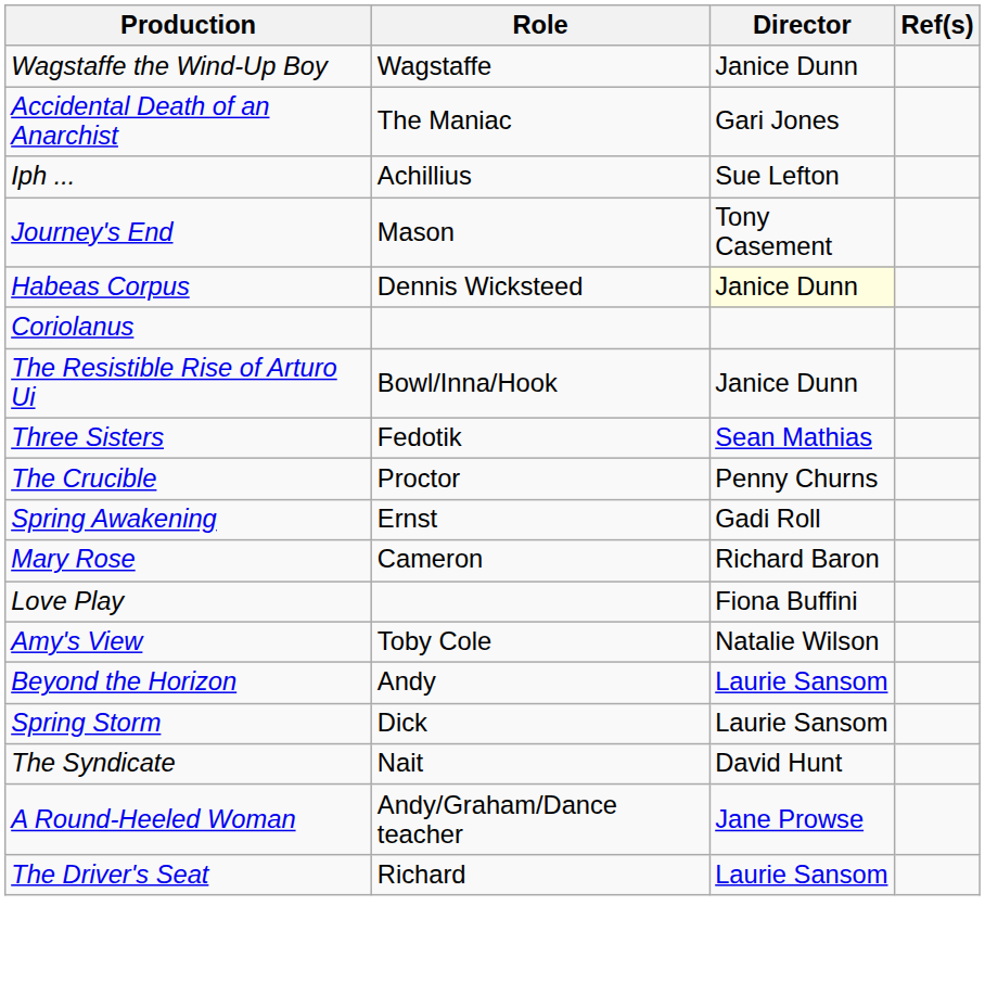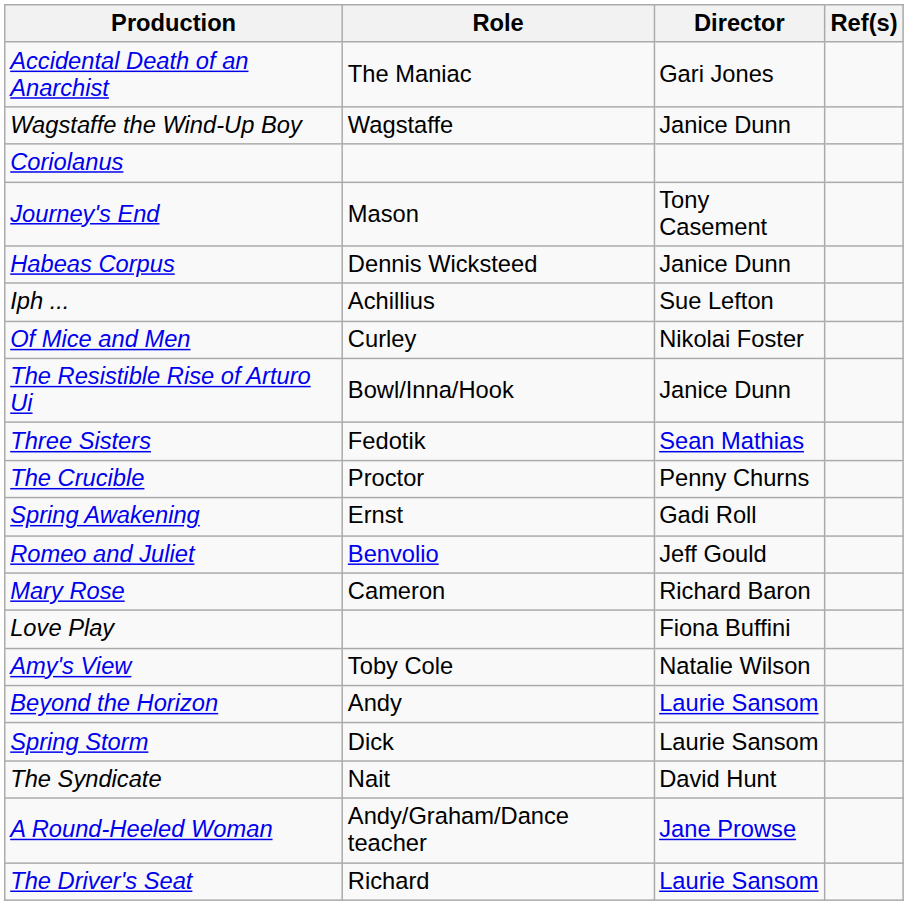 <table class="wikitable sortable">
 <tr>
 <th>Production</th>
 <th>Role</th>
 <th>Director</th>
 <th>Ref(s)</th>
 </tr>
 <tr>
+<td><em><a href='#'>Accidental Death of an Anarchist</a></em></td>
+<td>The Maniac</td>
+<td>Gari Jones</td>
+<td></td>
+</tr>
+<tr>
 <td><em>Wagstaffe the Wind-Up Boy</em></td>
 <td>Wagstaffe</td>
 <td>Janice Dunn</td>
 <td></td>
 </tr>
 <tr>
-<td><em><a href='#'>Accidental Death of an Anarchist</a></em></td>
-<td>The Maniac</td>
-<td>Gari Jones</td>
+<td><em><a href='#'>Coriolanus</a></em></td>
 <td></td>
-</tr>
-<tr>
-<td><em>Iph ...</em></td>
-<td>Achillius</td>
-<td>Sue Lefton</td>
+<td></td>
 <td></td>
 </tr>
 <tr>
 <td><em><a href='#'>Journey's End</a></em></td>
 <td>Mason</td>
 <td>Tony Casement</td>
 <td></td>
 </tr>
 <tr>
 <td><em><a href='#'>Habeas Corpus</a></em></td>
 <td>Dennis Wicksteed</td>
-<td style="background: lightyellow;">Janice Dunn</td>
+<td>Janice Dunn</td>
 <td></td>
 </tr>
 <tr>
-<td><em><a href='#'>Coriolanus</a></em></td>
+<td><em>Iph ...</em></td>
+<td>Achillius</td>
+<td>Sue Lefton</td>
 <td></td>
-<td></td>
+</tr>
+<tr>
+<td><em><a href='#'>Of Mice and Men</a></em></td>
+<td>Curley</td>
+<td>Nikolai Foster</td>
 <td></td>
 </tr>
 <tr>
 <td><em><a href='#'>The Resistible Rise of Arturo Ui</a></em></td>
 <td>Bowl/Inna/Hook</td>
 <td>Janice Dunn</td>
 <td></td>
 </tr>
 <tr>
 <td><em><a href='#'>Three Sisters</a></em></td>
 <td>Fedotik</td>
 <td><a href='#'>Sean Mathias</a></td>
 <td></td>
 </tr>
 <tr>
 <td><em><a href='#'>The Crucible</a></em></td>
 <td>Proctor</td>
 <td>Penny Churns</td>
 <td></td>
 </tr>
 <tr>
 <td><em><a href='#'>Spring Awakening</a></em></td>
 <td>Ernst</td>
 <td>Gadi Roll</td>
+<td></td>
+</tr>
+<tr>
+<td><em><a href='#'>Romeo and Juliet</a></em></td>
+<td><a href='#'>Benvolio</a></td>
+<td>Jeff Gould</td>
 <td></td>
 </tr>
 <tr>
 <td><em><a href='#'>Mary Rose</a></em></td>
 <td>Cameron</td>
 <td>Richard Baron</td>
 <td></td>
 </tr>
 <tr>
 <td><em>Love Play</em></td>
 <td></td>
 <td>Fiona Buffini</td>
 <td></td>
 </tr>
 <tr>
 <td><em><a href='#'>Amy's View</a></em></td>
 <td>Toby Cole</td>
 <td>Natalie Wilson</td>
 <td></td>
 </tr>
 <tr>
 <td><em><a href='#'>Beyond the Horizon</a></em></td>
 <td>Andy</td>
 <td><a href='#'>Laurie Sansom</a></td>
 <td></td>
 </tr>
 <tr>
 <td><em><a href='#'>Spring Storm</a></em></td>
 <td>Dick</td>
 <td>Laurie Sansom</td>
 <td></td>
 </tr>
 <tr>
 <td><em>The Syndicate</em></td>
 <td>Nait</td>
 <td>David Hunt</td>
 <td></td>
 </tr>
 <tr>
 <td><em><a href='#'>A Round-Heeled Woman</a></em></td>
 <td>Andy/Graham/Dance teacher</td>
 <td><a href='#'>Jane Prowse</a></td>
 <td></td>
 </tr>
 <tr>
 <td><em><a href='#'>The Driver's Seat</a></em></td>
 <td>Richard</td>
 <td><a href='#'>Laurie Sansom</a></td>
 <td></td>
 </tr>
 </table>
